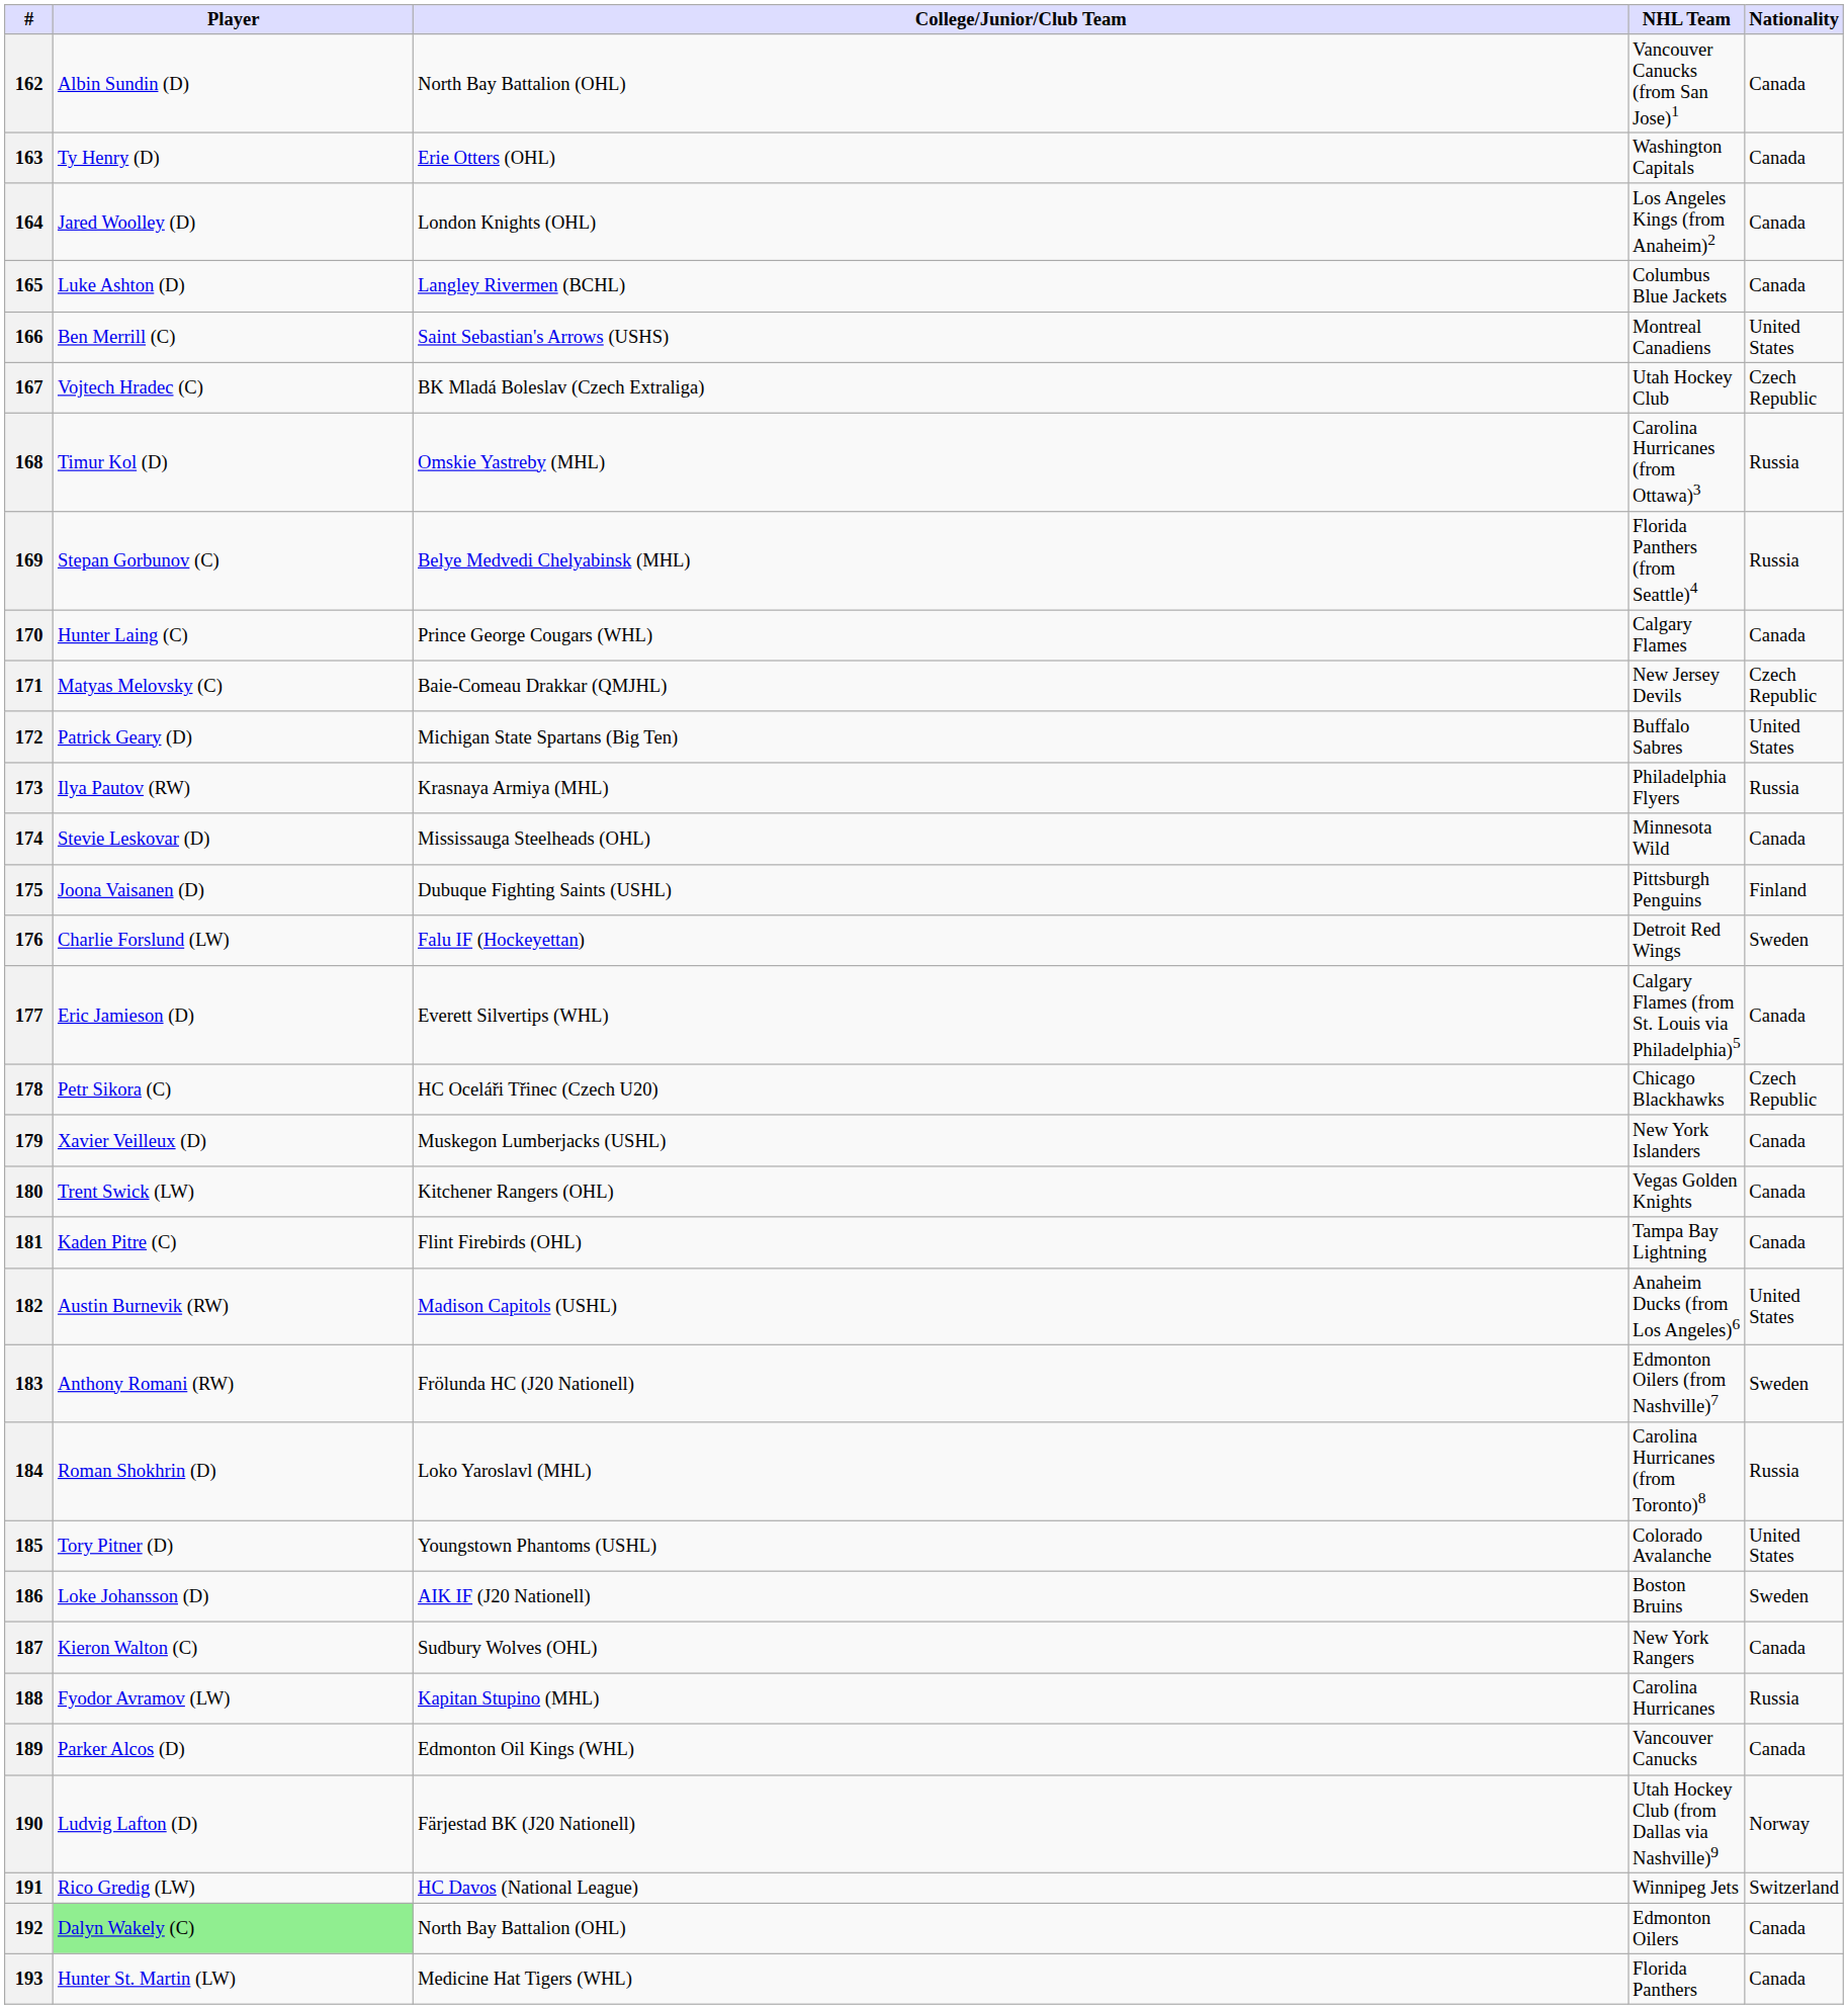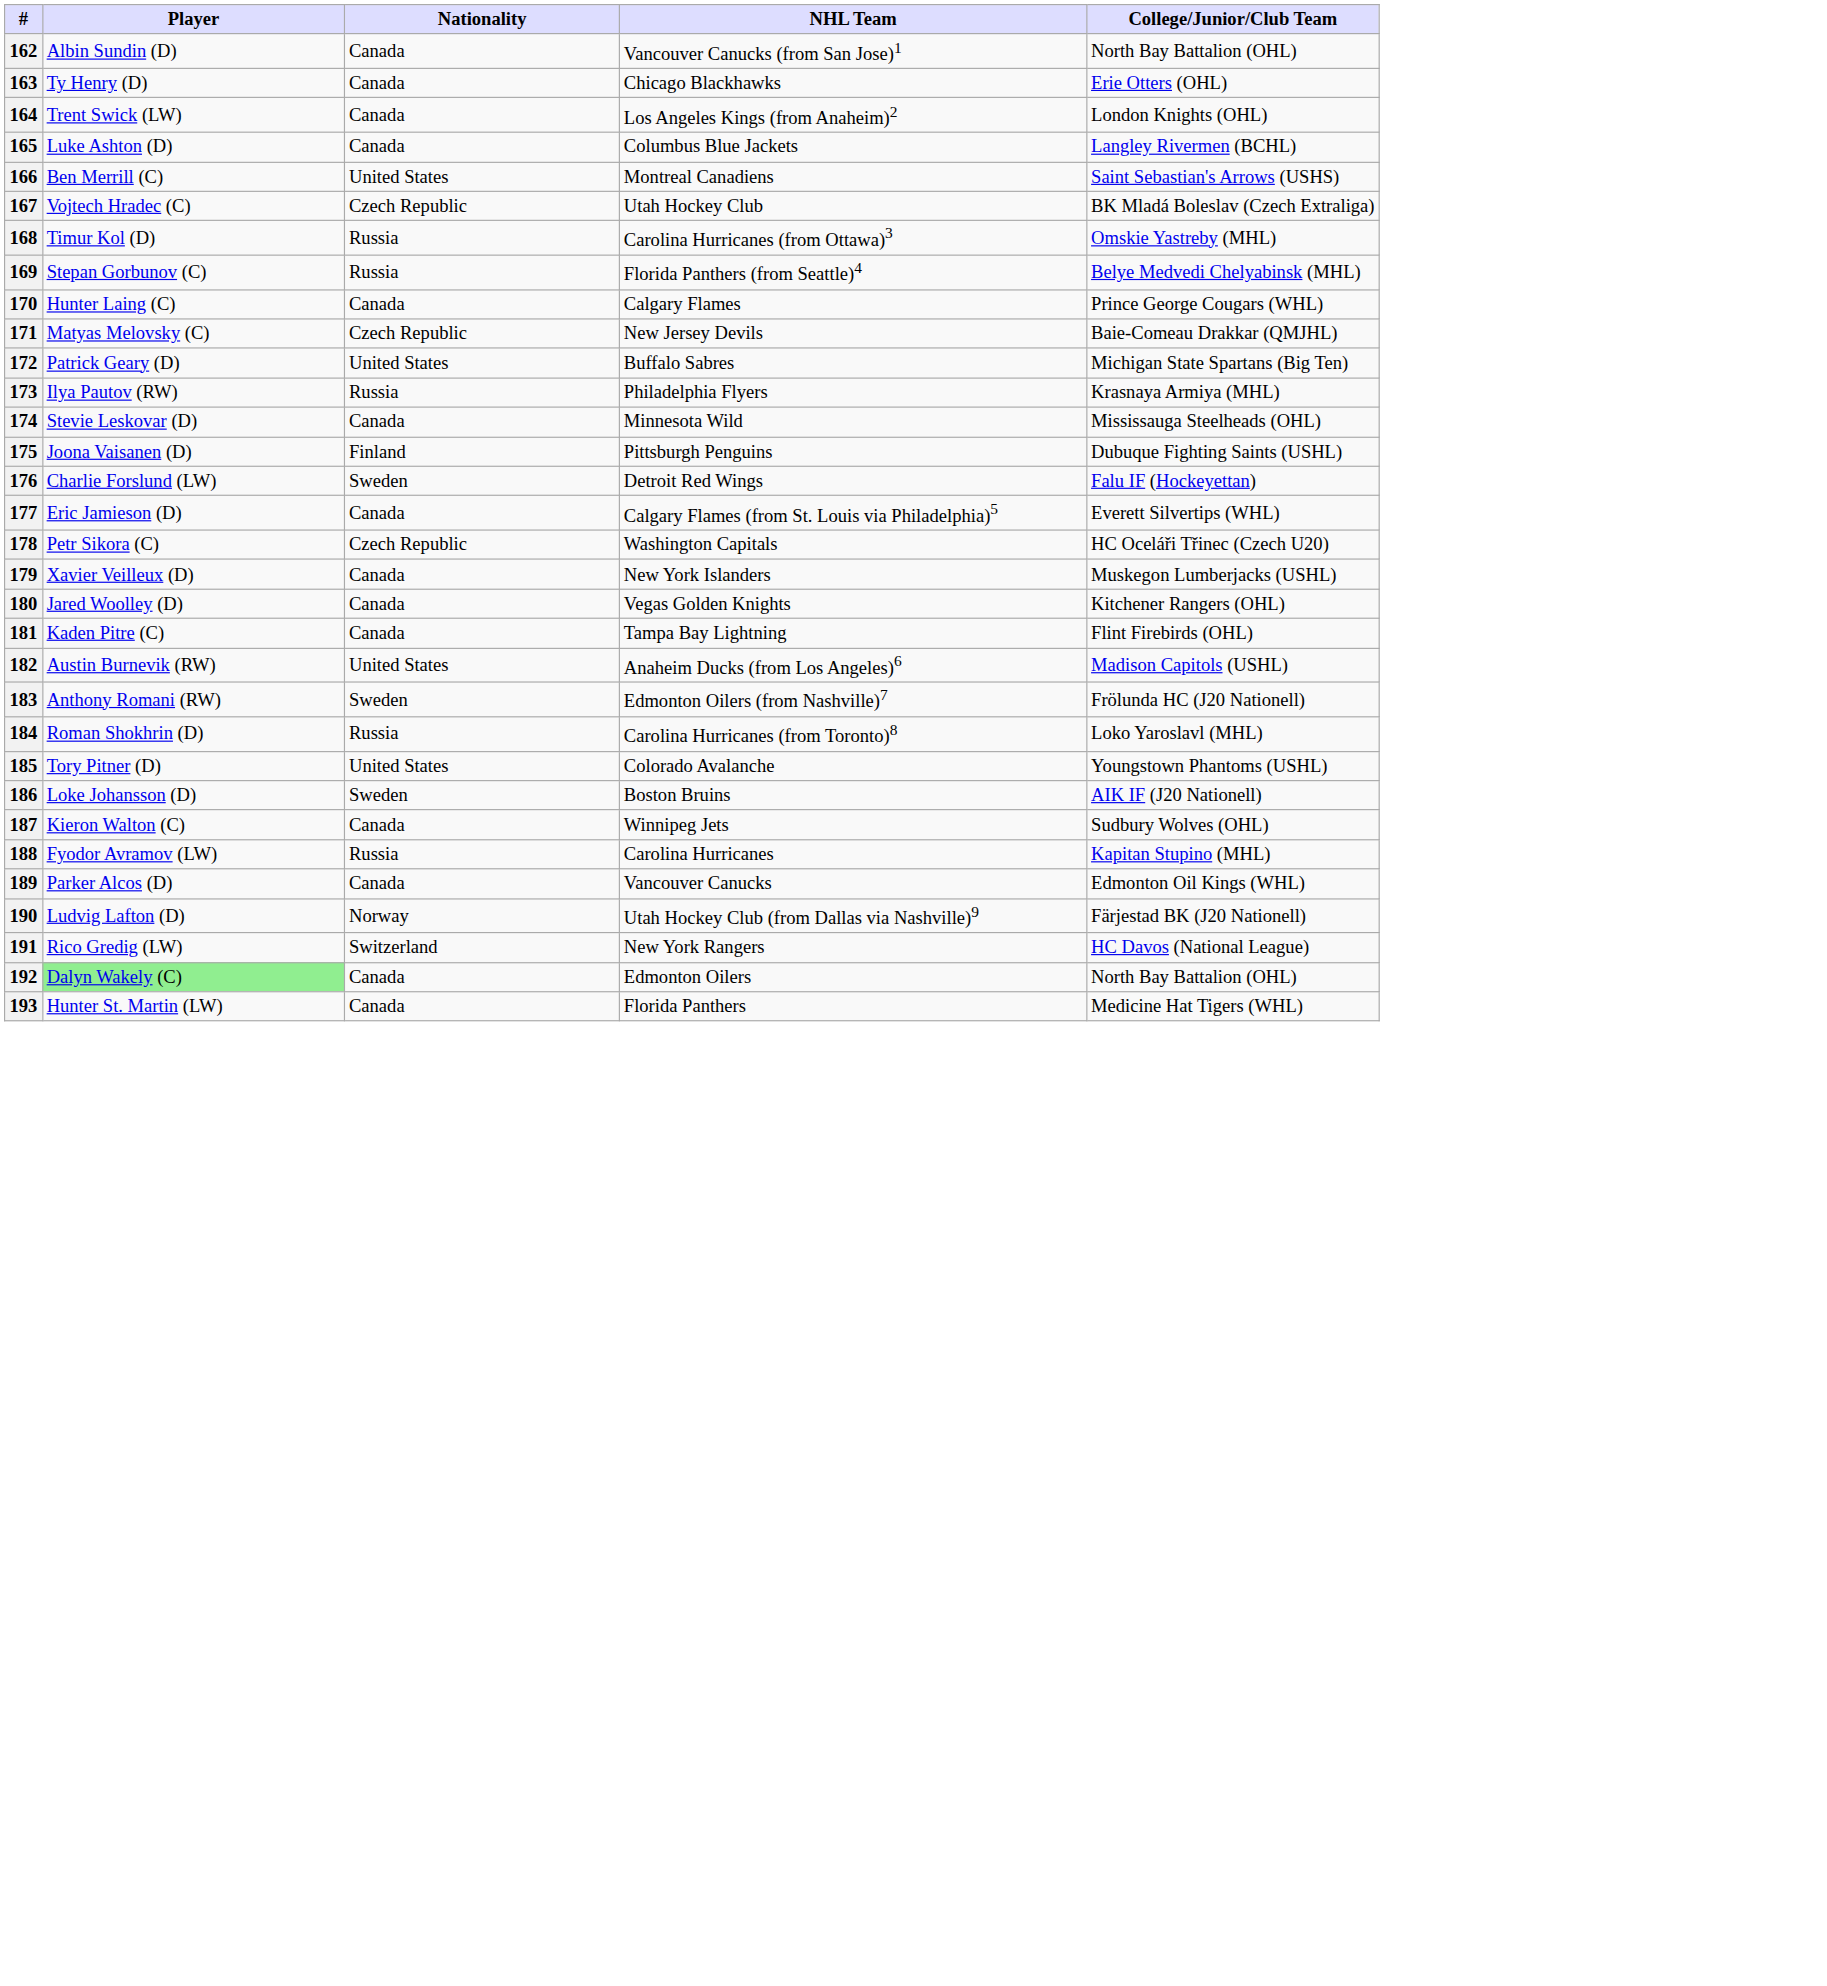 <table class="wikitable">
 <tr>
 <th style="background:#ddf; width:2.75%;">#</th>
 <th style="background:#ddf; width:22.0%;">Player</th>
+<th style="background:#ddf; width:20.0%;">Nationality</th>
+<th style="background:#ddf; width:34.0%;">NHL Team</th>
 <th style="background:#ddf; width:100.0%;">College/Junior/Club Team</th>
-<th style="background:#ddf; width:34.0%;">NHL Team</th>
-<th style="background:#ddf; width:20.0%;">Nationality</th>
 </tr>
 <tr>
 <th>162</th>
 <td><a href='#'>Albin Sundin</a> (D)</td>
+<td> Canada</td>
+<td>Vancouver Canucks (from San Jose)<sup>1</sup></td>
 <td>North Bay Battalion (OHL)</td>
-<td>Vancouver Canucks (from San Jose)<sup>1</sup></td>
-<td> Canada</td>
 </tr>
 <tr>
 <th>163</th>
 <td><a href='#'>Ty Henry</a> (D)</td>
+<td> Canada</td>
+<td>Chicago Blackhawks</td>
 <td><a href='#'>Erie Otters</a> (OHL)</td>
-<td>Washington Capitals</td>
-<td> Canada</td>
 </tr>
 <tr>
 <th>164</th>
-<td><a href='#'>Jared Woolley</a> (D)</td>
+<td><a href='#'>Trent Swick</a> (LW)</td>
+<td> Canada</td>
+<td>Los Angeles Kings (from Anaheim)<sup>2</sup></td>
 <td>London Knights (OHL)</td>
-<td>Los Angeles Kings (from Anaheim)<sup>2</sup></td>
-<td> Canada</td>
 </tr>
 <tr>
 <th>165</th>
 <td><a href='#'>Luke Ashton</a> (D)</td>
+<td> Canada</td>
+<td>Columbus Blue Jackets</td>
 <td><a href='#'>Langley Rivermen</a> (BCHL)</td>
-<td>Columbus Blue Jackets</td>
-<td> Canada</td>
 </tr>
 <tr>
 <th>166</th>
 <td><a href='#'>Ben Merrill</a> (C)</td>
+<td> United States</td>
+<td>Montreal Canadiens</td>
 <td><a href='#'>Saint Sebastian's Arrows</a> (USHS)</td>
-<td>Montreal Canadiens</td>
-<td> United States</td>
 </tr>
 <tr>
 <th>167</th>
 <td><a href='#'>Vojtech Hradec</a> (C)</td>
+<td> Czech Republic</td>
+<td>Utah Hockey Club</td>
 <td>BK Mladá Boleslav (Czech Extraliga)</td>
-<td>Utah Hockey Club</td>
-<td> Czech Republic</td>
 </tr>
 <tr>
 <th>168</th>
 <td><a href='#'>Timur Kol</a> (D)</td>
+<td> Russia</td>
+<td>Carolina Hurricanes (from Ottawa)<sup>3</sup></td>
 <td><a href='#'>Omskie Yastreby</a> (MHL)</td>
-<td>Carolina Hurricanes (from Ottawa)<sup>3</sup></td>
-<td> Russia</td>
 </tr>
 <tr>
 <th>169</th>
 <td><a href='#'>Stepan Gorbunov</a> (C)</td>
+<td> Russia</td>
+<td>Florida Panthers (from Seattle)<sup>4</sup></td>
 <td><a href='#'>Belye Medvedi Chelyabinsk</a> (MHL)</td>
-<td>Florida Panthers (from Seattle)<sup>4</sup></td>
-<td> Russia</td>
 </tr>
 <tr>
 <th>170</th>
 <td><a href='#'>Hunter Laing</a> (C)</td>
+<td> Canada</td>
+<td>Calgary Flames</td>
 <td>Prince George Cougars (WHL)</td>
-<td>Calgary Flames</td>
-<td> Canada</td>
 </tr>
 <tr>
 <th>171</th>
 <td><a href='#'>Matyas Melovsky</a> (C)</td>
+<td> Czech Republic</td>
+<td>New Jersey Devils</td>
 <td>Baie-Comeau Drakkar (QMJHL)</td>
-<td>New Jersey Devils</td>
-<td> Czech Republic</td>
 </tr>
 <tr>
 <th>172</th>
 <td><a href='#'>Patrick Geary</a> (D)</td>
+<td> United States</td>
+<td>Buffalo Sabres</td>
 <td>Michigan State Spartans (Big Ten)</td>
-<td>Buffalo Sabres</td>
-<td> United States</td>
 </tr>
 <tr>
 <th>173</th>
 <td><a href='#'>Ilya Pautov</a> (RW)</td>
+<td> Russia</td>
+<td>Philadelphia Flyers</td>
 <td>Krasnaya Armiya (MHL)</td>
-<td>Philadelphia Flyers</td>
-<td> Russia</td>
 </tr>
 <tr>
 <th>174</th>
 <td><a href='#'>Stevie Leskovar</a> (D)</td>
+<td> Canada</td>
+<td>Minnesota Wild</td>
 <td>Mississauga Steelheads (OHL)</td>
-<td>Minnesota Wild</td>
-<td> Canada</td>
 </tr>
 <tr>
 <th>175</th>
 <td><a href='#'>Joona Vaisanen</a> (D)</td>
+<td> Finland</td>
+<td>Pittsburgh Penguins</td>
 <td>Dubuque Fighting Saints (USHL)</td>
-<td>Pittsburgh Penguins</td>
-<td> Finland</td>
 </tr>
 <tr>
 <th>176</th>
 <td><a href='#'>Charlie Forslund</a> (LW)</td>
+<td> Sweden</td>
+<td>Detroit Red Wings</td>
 <td><a href='#'>Falu IF</a> (<a href='#'>Hockeyettan</a>)</td>
-<td>Detroit Red Wings</td>
-<td> Sweden</td>
 </tr>
 <tr>
 <th>177</th>
 <td><a href='#'>Eric Jamieson</a> (D)</td>
+<td> Canada</td>
+<td>Calgary Flames (from St. Louis via Philadelphia)<sup>5</sup></td>
 <td>Everett Silvertips (WHL)</td>
-<td>Calgary Flames (from St. Louis via Philadelphia)<sup>5</sup></td>
-<td> Canada</td>
 </tr>
 <tr>
 <th>178</th>
 <td><a href='#'>Petr Sikora</a> (C)</td>
+<td> Czech Republic</td>
+<td>Washington Capitals</td>
 <td>HC Oceláři Třinec (Czech U20)</td>
-<td>Chicago Blackhawks</td>
-<td> Czech Republic</td>
 </tr>
 <tr>
 <th>179</th>
 <td><a href='#'>Xavier Veilleux</a> (D)</td>
+<td> Canada</td>
+<td>New York Islanders</td>
 <td>Muskegon Lumberjacks (USHL)</td>
-<td>New York Islanders</td>
-<td> Canada</td>
 </tr>
 <tr>
 <th>180</th>
-<td><a href='#'>Trent Swick</a> (LW)</td>
+<td><a href='#'>Jared Woolley</a> (D)</td>
+<td> Canada</td>
+<td>Vegas Golden Knights</td>
 <td>Kitchener Rangers (OHL)</td>
-<td>Vegas Golden Knights</td>
-<td> Canada</td>
 </tr>
 <tr>
 <th>181</th>
 <td><a href='#'>Kaden Pitre</a> (C)</td>
+<td> Canada</td>
+<td>Tampa Bay Lightning</td>
 <td>Flint Firebirds (OHL)</td>
-<td>Tampa Bay Lightning</td>
-<td> Canada</td>
 </tr>
 <tr>
 <th>182</th>
 <td><a href='#'>Austin Burnevik</a> (RW)</td>
+<td> United States</td>
+<td>Anaheim Ducks (from Los Angeles)<sup>6</sup></td>
 <td><a href='#'>Madison Capitols</a> (USHL)</td>
-<td>Anaheim Ducks (from Los Angeles)<sup>6</sup></td>
-<td> United States</td>
 </tr>
 <tr>
 <th>183</th>
 <td><a href='#'>Anthony Romani</a> (RW)</td>
+<td> Sweden</td>
+<td>Edmonton Oilers (from Nashville)<sup>7</sup></td>
 <td>Frölunda HC (J20 Nationell)</td>
-<td>Edmonton Oilers (from Nashville)<sup>7</sup></td>
-<td> Sweden</td>
 </tr>
 <tr>
 <th>184</th>
 <td><a href='#'>Roman Shokhrin</a> (D)</td>
+<td> Russia</td>
+<td>Carolina Hurricanes (from Toronto)<sup>8</sup></td>
 <td>Loko Yaroslavl (MHL)</td>
-<td>Carolina Hurricanes (from Toronto)<sup>8</sup></td>
-<td> Russia</td>
 </tr>
 <tr>
 <th>185</th>
 <td><a href='#'>Tory Pitner</a> (D)</td>
+<td> United States</td>
+<td>Colorado Avalanche</td>
 <td>Youngstown Phantoms (USHL)</td>
-<td>Colorado Avalanche</td>
-<td> United States</td>
 </tr>
 <tr>
 <th>186</th>
 <td><a href='#'>Loke Johansson</a> (D)</td>
+<td> Sweden</td>
+<td>Boston Bruins</td>
 <td><a href='#'>AIK IF</a> (J20 Nationell)</td>
-<td>Boston Bruins</td>
-<td> Sweden</td>
 </tr>
 <tr>
 <th>187</th>
 <td><a href='#'>Kieron Walton</a> (C)</td>
+<td> Canada</td>
+<td>Winnipeg Jets</td>
 <td>Sudbury Wolves (OHL)</td>
-<td>New York Rangers</td>
-<td> Canada</td>
 </tr>
 <tr>
 <th>188</th>
 <td><a href='#'>Fyodor Avramov</a> (LW)</td>
+<td> Russia</td>
+<td>Carolina Hurricanes</td>
 <td><a href='#'>Kapitan Stupino</a> (MHL)</td>
-<td>Carolina Hurricanes</td>
-<td> Russia</td>
 </tr>
 <tr>
 <th>189</th>
 <td><a href='#'>Parker Alcos</a> (D)</td>
+<td> Canada</td>
+<td>Vancouver Canucks</td>
 <td>Edmonton Oil Kings (WHL)</td>
-<td>Vancouver Canucks</td>
-<td> Canada</td>
 </tr>
 <tr>
 <th>190</th>
 <td><a href='#'>Ludvig Lafton</a> (D)</td>
+<td> Norway</td>
+<td>Utah Hockey Club (from Dallas via Nashville)<sup>9</sup></td>
 <td>Färjestad BK (J20 Nationell)</td>
-<td>Utah Hockey Club (from Dallas via Nashville)<sup>9</sup></td>
-<td> Norway</td>
 </tr>
 <tr>
 <th>191</th>
 <td><a href='#'>Rico Gredig</a> (LW)</td>
+<td> Switzerland</td>
+<td>New York Rangers</td>
 <td><a href='#'>HC Davos</a> (National League)</td>
-<td>Winnipeg Jets</td>
-<td> Switzerland</td>
 </tr>
 <tr>
 <th>192</th>
 <td style="background: lightgreen;"><a href='#'>Dalyn Wakely</a> (C)</td>
+<td> Canada</td>
+<td>Edmonton Oilers</td>
 <td>North Bay Battalion (OHL)</td>
-<td>Edmonton Oilers</td>
-<td> Canada</td>
 </tr>
 <tr>
 <th>193</th>
 <td><a href='#'>Hunter St. Martin</a> (LW)</td>
+<td> Canada</td>
+<td>Florida Panthers</td>
 <td>Medicine Hat Tigers (WHL)</td>
-<td>Florida Panthers</td>
-<td> Canada</td>
 </tr>
 </table>
